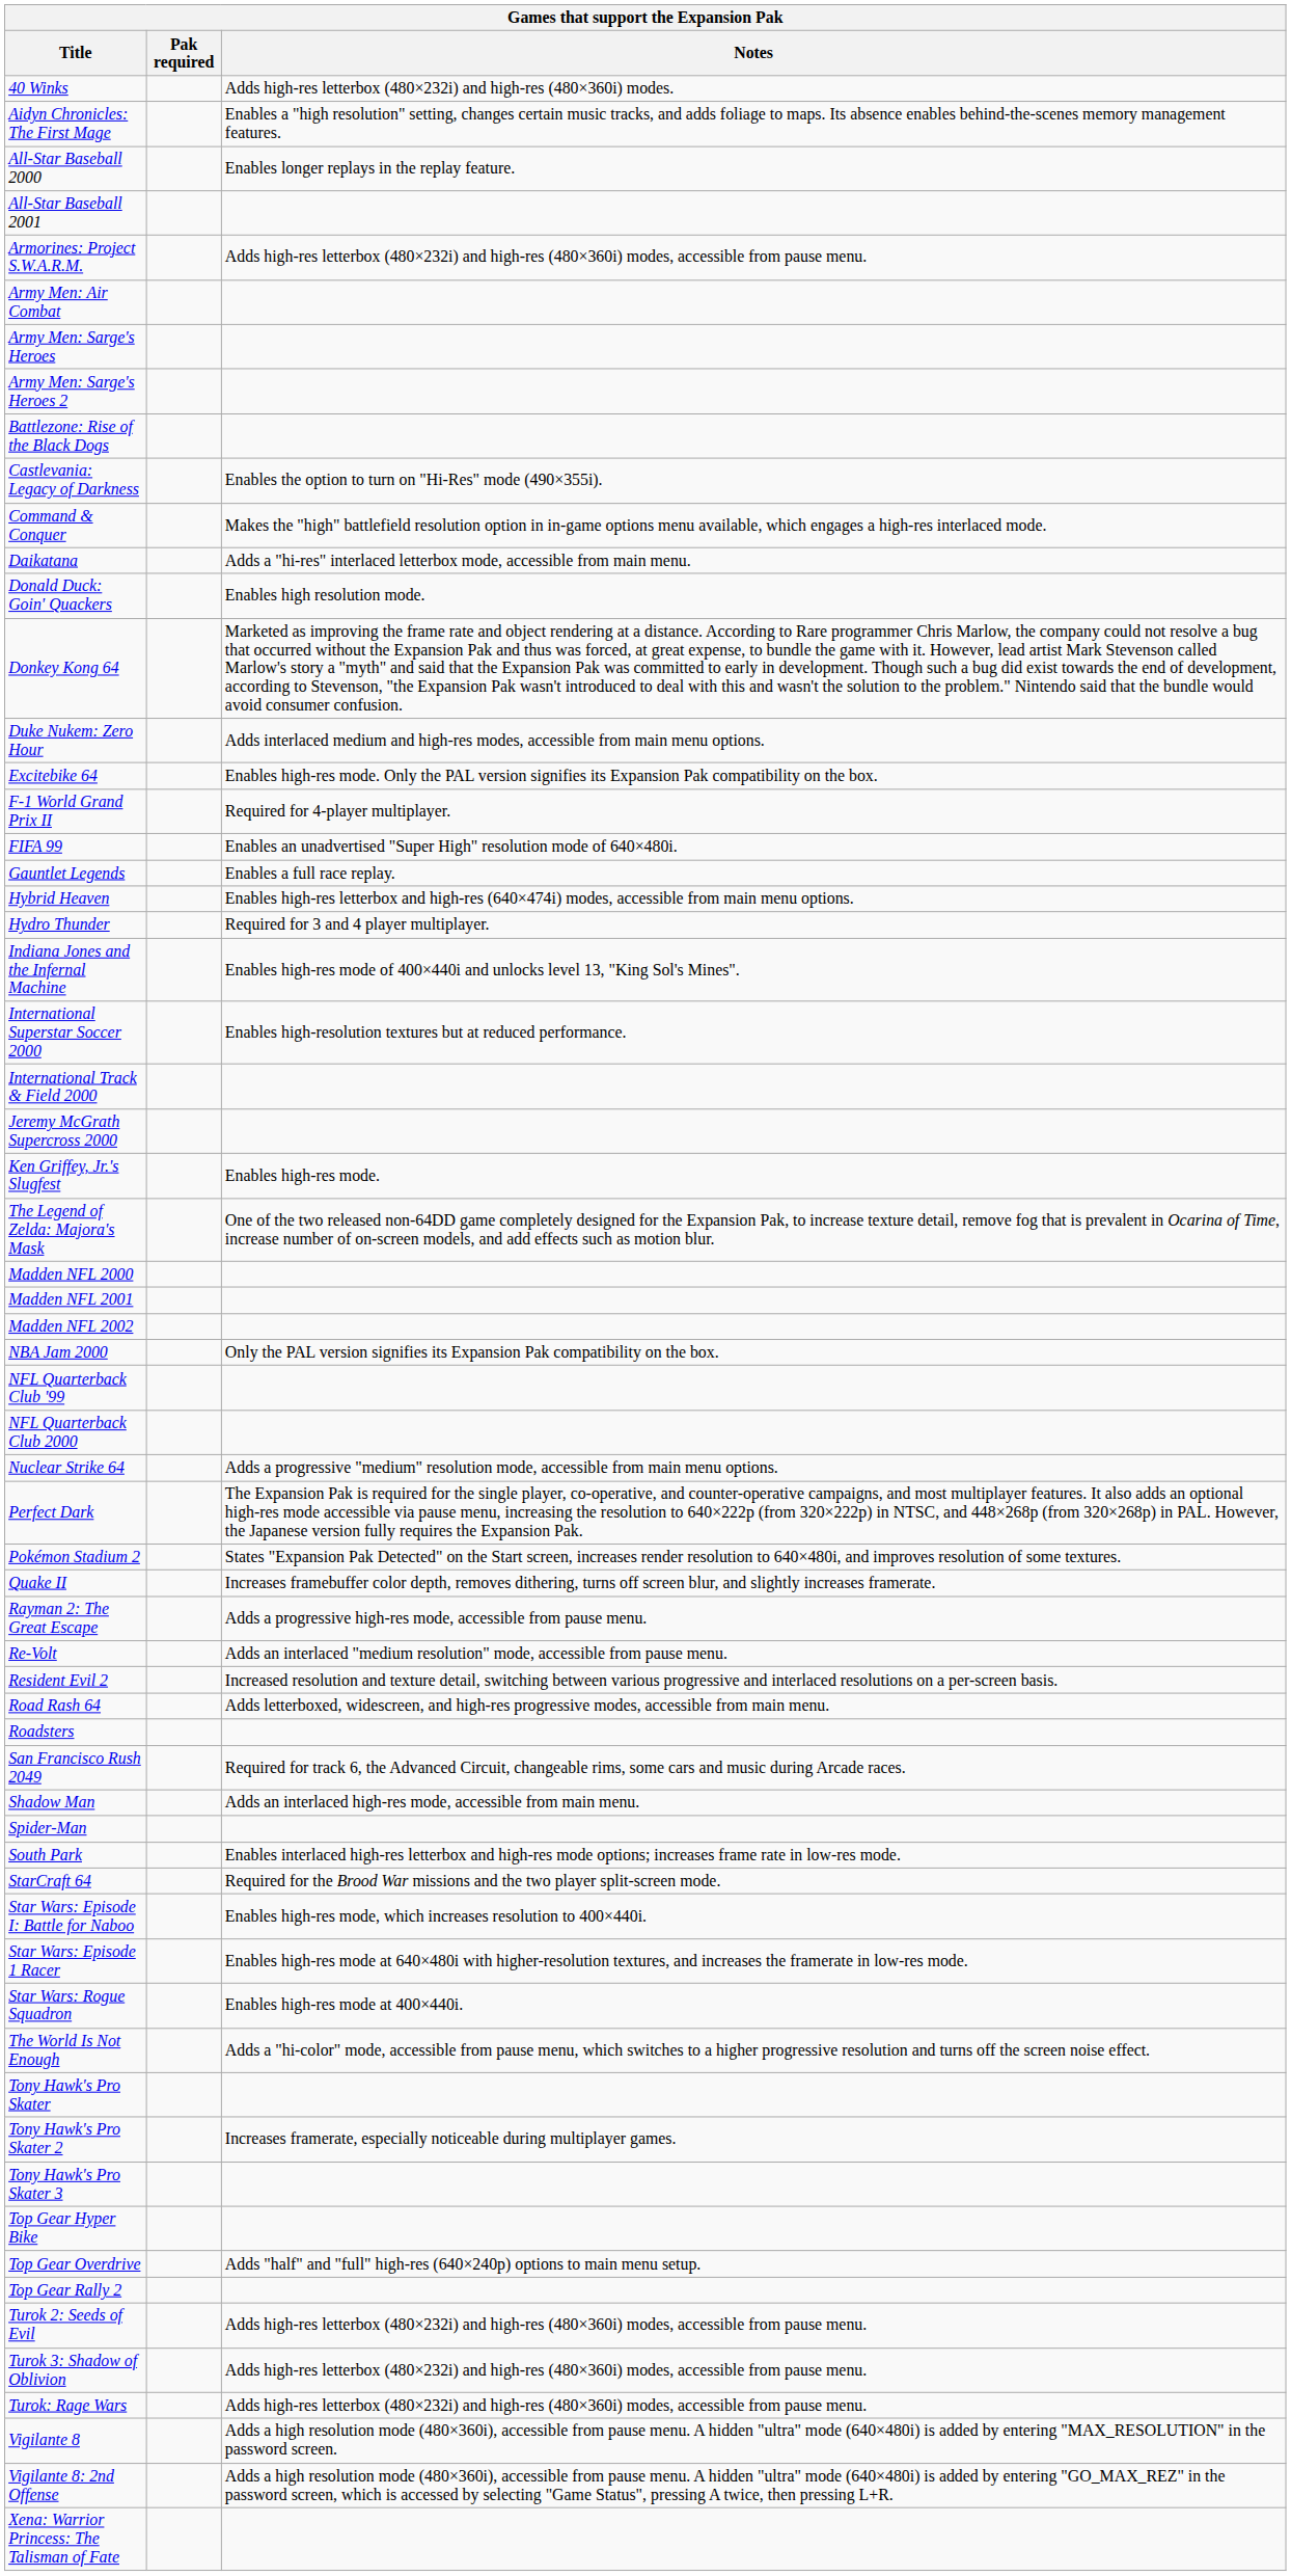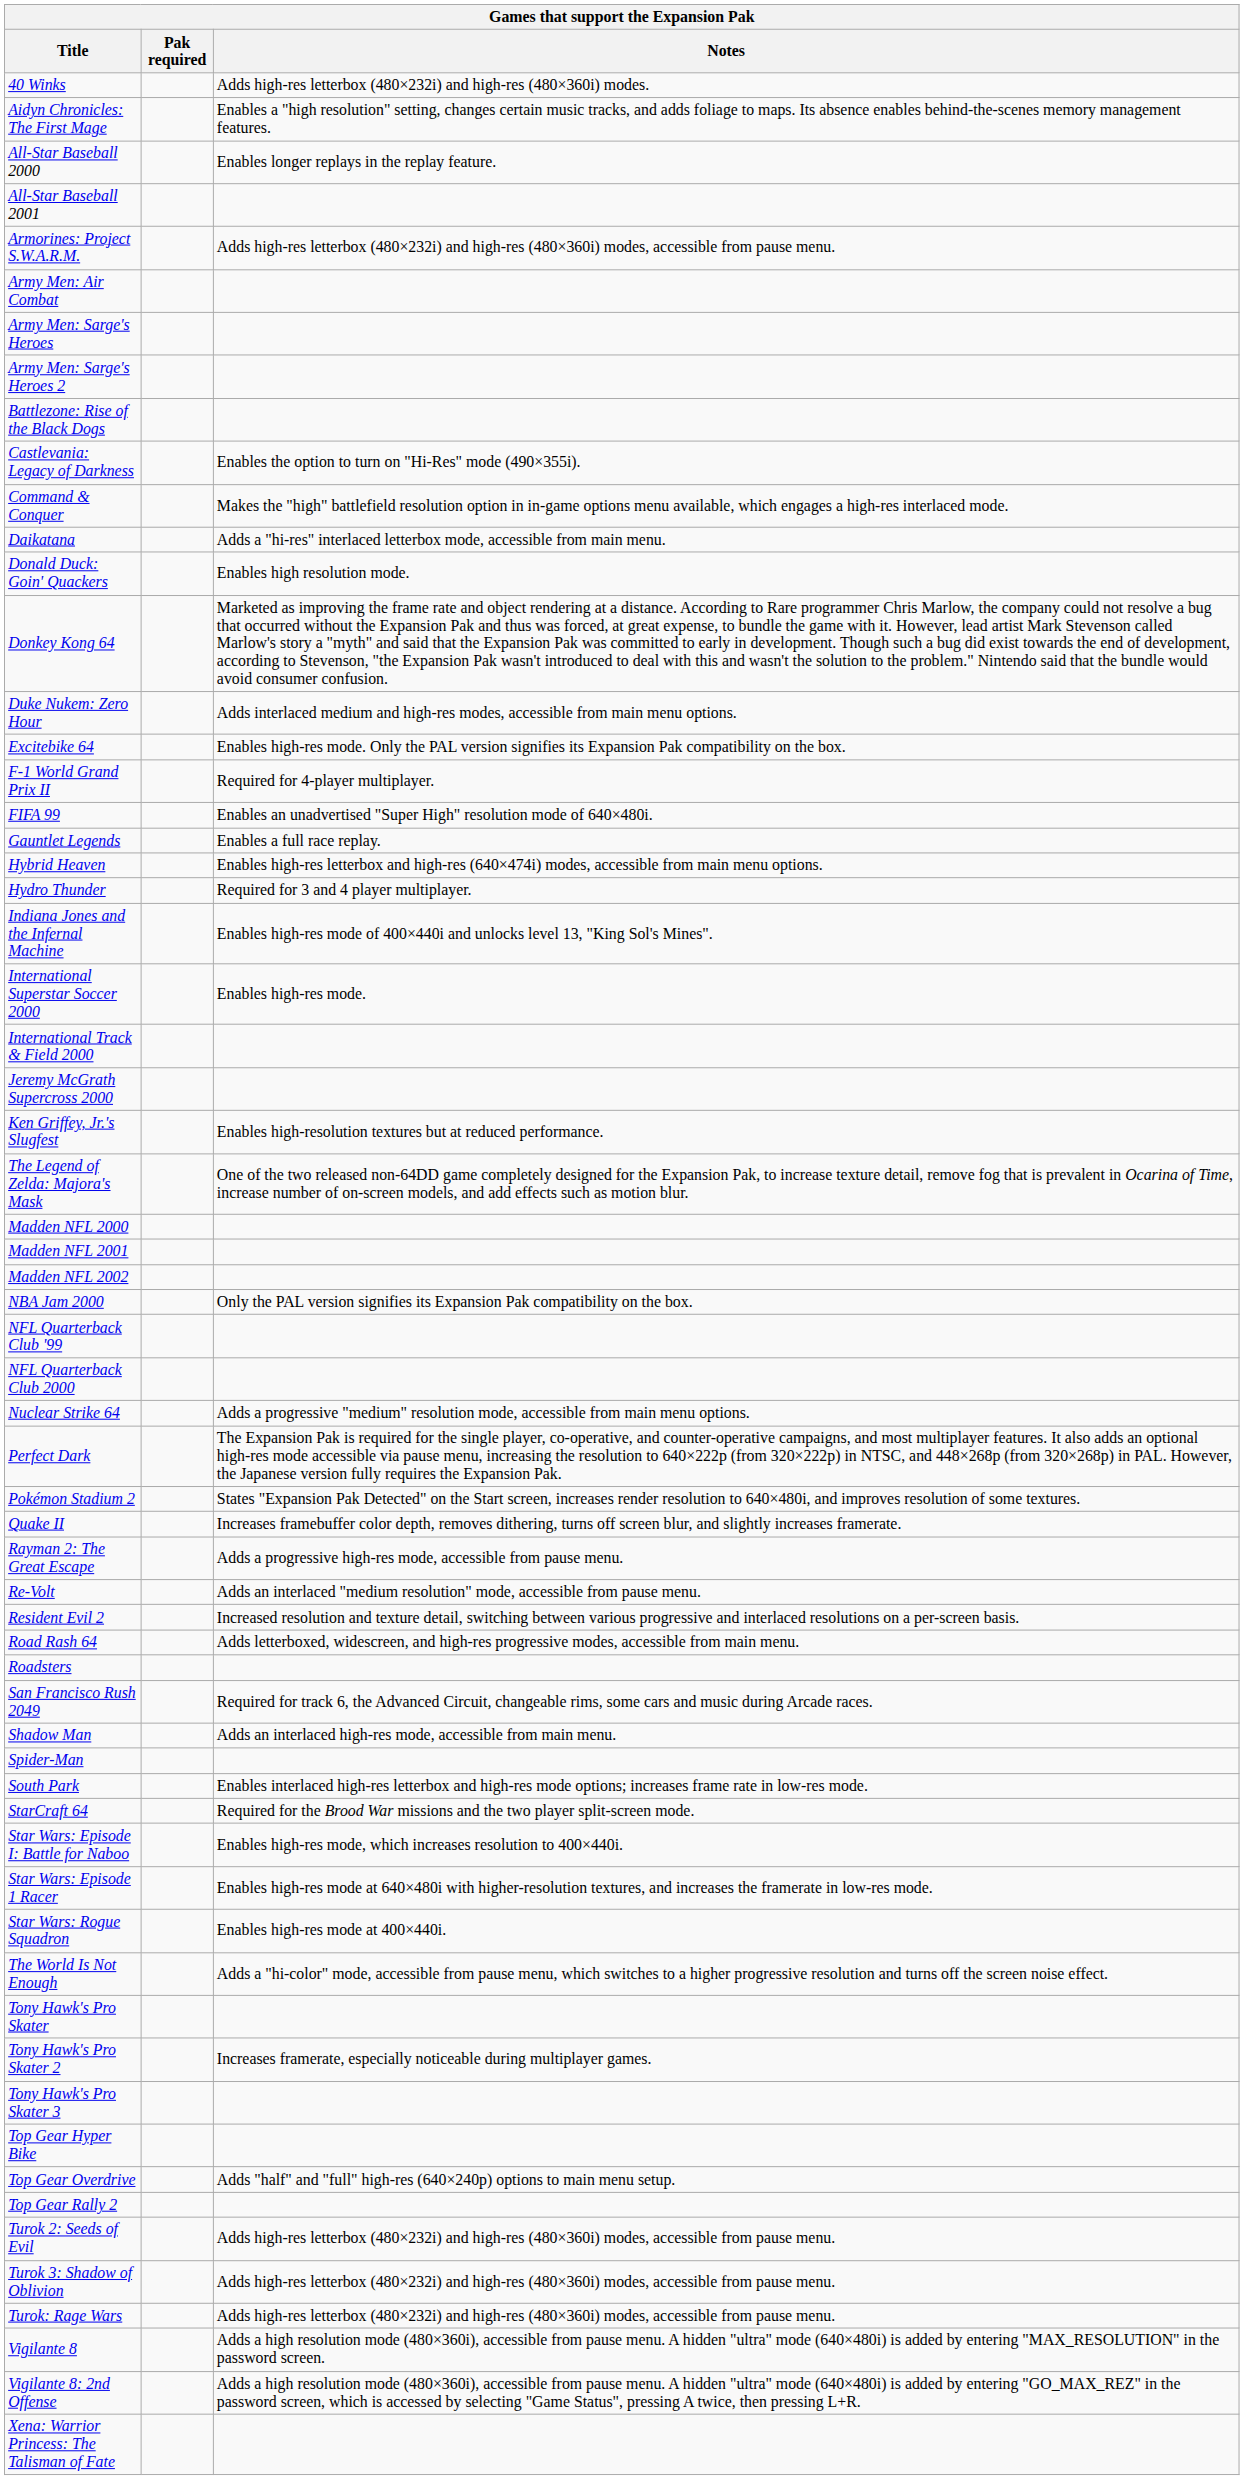 <table role="presentation" class="wikitable mw-collapsible mw-collapsed">
 <tr>
 <th colspan=3>Games that support the Expansion Pak</th>
 </tr>
 <tr>
 <th scope="col">Title</th>
 <th scope="col" class="nowrap">Pak required</th>
 <th scope="col">Notes</th>
 </tr>
 <tr>
 <td><em><a href='#'>40 Winks</a></em></td>
 <td></td>
 <td>Adds high-res letterbox (480×232i) and high-res (480×360i) modes.</td>
 </tr>
 <tr>
 <td><em><a href='#'>Aidyn Chronicles: The First Mage</a></em></td>
 <td></td>
 <td>Enables a "high resolution" setting, changes certain music tracks, and adds foliage to maps. Its absence enables behind-the-scenes memory management features.</td>
 </tr>
 <tr>
 <td><em><a href='#'>All-Star Baseball</a> 2000</em></td>
 <td></td>
 <td>Enables longer replays in the replay feature.</td>
 </tr>
 <tr>
 <td><em><a href='#'>All-Star Baseball</a> 2001</em></td>
 <td></td>
 <td></td>
 </tr>
 <tr>
 <td><em><a href='#'>Armorines: Project S.W.A.R.M.</a></em></td>
 <td></td>
 <td>Adds high-res letterbox (480×232i) and high-res (480×360i) modes, accessible from pause menu.</td>
 </tr>
 <tr>
 <td><em><a href='#'>Army Men: Air Combat</a></em></td>
 <td></td>
 <td></td>
 </tr>
 <tr>
 <td><em><a href='#'>Army Men: Sarge's Heroes</a></em></td>
 <td></td>
 <td></td>
 </tr>
 <tr>
 <td><em><a href='#'>Army Men: Sarge's Heroes 2</a></em></td>
 <td></td>
 <td></td>
 </tr>
 <tr>
 <td><em><a href='#'>Battlezone: Rise of the Black Dogs</a></em></td>
 <td></td>
 <td></td>
 </tr>
 <tr>
 <td><em><a href='#'>Castlevania: Legacy of Darkness</a></em></td>
 <td></td>
 <td>Enables the option to turn on "Hi-Res" mode (490×355i).</td>
 </tr>
 <tr>
 <td><em><a href='#'>Command & Conquer</a></em></td>
 <td></td>
 <td>Makes the "high" battlefield resolution option in in-game options menu available, which engages a high-res interlaced mode.</td>
 </tr>
 <tr>
 <td><em><a href='#'>Daikatana</a></em></td>
 <td></td>
 <td>Adds a "hi-res" interlaced letterbox mode, accessible from main menu.</td>
 </tr>
 <tr>
 <td><em><a href='#'>Donald Duck: Goin' Quackers</a></em></td>
 <td></td>
 <td>Enables high resolution mode.</td>
 </tr>
 <tr>
 <td><em><a href='#'>Donkey Kong 64</a></em></td>
 <td></td>
 <td>Marketed as improving the frame rate and object rendering at a distance. According to Rare programmer Chris Marlow, the company could not resolve a bug that occurred without the Expansion Pak and thus was forced, at great expense, to bundle the game with it. However, lead artist Mark Stevenson called Marlow's story a "myth" and said that the Expansion Pak was committed to early in development. Though such a bug did exist towards the end of development, according to Stevenson, "the Expansion Pak wasn't introduced to deal with this and wasn't the solution to the problem." Nintendo said that the bundle would avoid consumer confusion.</td>
 </tr>
 <tr>
 <td><em><a href='#'>Duke Nukem: Zero Hour</a></em></td>
 <td></td>
 <td>Adds interlaced medium and high-res modes, accessible from main menu options.</td>
 </tr>
 <tr>
 <td><em><a href='#'>Excitebike 64</a></em></td>
 <td></td>
 <td>Enables high-res mode. Only the PAL version signifies its Expansion Pak compatibility on the box.</td>
 </tr>
 <tr>
 <td><em><a href='#'>F-1 World Grand Prix II</a></em></td>
 <td></td>
 <td>Required for 4-player multiplayer.</td>
 </tr>
 <tr>
 <td><em><a href='#'>FIFA 99</a></em></td>
 <td></td>
 <td>Enables an unadvertised "Super High" resolution mode of 640×480i.</td>
 </tr>
 <tr>
 <td><em><a href='#'>Gauntlet Legends</a></em></td>
 <td></td>
 <td>Enables a full race replay.</td>
 </tr>
 <tr>
 <td><em><a href='#'>Hybrid Heaven</a></em></td>
 <td></td>
 <td>Enables high-res letterbox and high-res (640×474i) modes, accessible from main menu options.</td>
 </tr>
 <tr>
 <td><em><a href='#'>Hydro Thunder</a></em></td>
 <td></td>
 <td>Required for 3 and 4 player multiplayer.</td>
 </tr>
 <tr>
 <td><em><a href='#'>Indiana Jones and the Infernal Machine</a></em></td>
 <td></td>
 <td>Enables high-res mode of 400×440i and unlocks level 13, "King Sol's Mines".</td>
 </tr>
 <tr>
 <td><em><a href='#'>International Superstar Soccer 2000</a></em></td>
 <td></td>
-<td>Enables high-resolution textures but at reduced performance.</td>
+<td>Enables high-res mode.</td>
 </tr>
 <tr>
 <td><em><a href='#'>International Track & Field 2000</a></em></td>
 <td></td>
 <td></td>
 </tr>
 <tr>
 <td><em><a href='#'>Jeremy McGrath Supercross 2000</a></em></td>
 <td></td>
 <td></td>
 </tr>
 <tr>
 <td><em><a href='#'>Ken Griffey, Jr.'s Slugfest</a></em></td>
 <td></td>
-<td>Enables high-res mode.</td>
+<td>Enables high-resolution textures but at reduced performance.</td>
 </tr>
 <tr>
 <td><em><a href='#'>The Legend of Zelda: Majora's Mask</a></em></td>
 <td></td>
 <td>One of the two released non-64DD game completely designed for the Expansion Pak, to increase texture detail, remove fog that is prevalent in <em>Ocarina of Time</em>, increase number of on-screen models, and add effects such as motion blur.</td>
 </tr>
 <tr>
 <td><em><a href='#'>Madden NFL 2000</a></em></td>
 <td></td>
 <td></td>
 </tr>
 <tr>
 <td><em><a href='#'>Madden NFL 2001</a></em></td>
 <td></td>
 <td></td>
 </tr>
 <tr>
 <td><em><a href='#'>Madden NFL 2002</a></em></td>
 <td></td>
 <td></td>
 </tr>
 <tr>
 <td><em><a href='#'>NBA Jam 2000</a></em></td>
 <td></td>
 <td>Only the PAL version signifies its Expansion Pak compatibility on the box.</td>
 </tr>
 <tr>
 <td><em><a href='#'>NFL Quarterback Club '99</a></em></td>
 <td></td>
 <td></td>
 </tr>
 <tr>
 <td><em><a href='#'>NFL Quarterback Club 2000</a></em></td>
 <td></td>
 <td></td>
 </tr>
 <tr>
 <td><em><a href='#'>Nuclear Strike 64</a></em></td>
 <td></td>
 <td>Adds a progressive "medium" resolution mode, accessible from main menu options.</td>
 </tr>
 <tr>
 <td><em><a href='#'>Perfect Dark</a></em></td>
 <td></td>
 <td>The Expansion Pak is required for the single player, co-operative, and counter-operative campaigns, and most multiplayer features. It also adds an optional high-res mode accessible via pause menu, increasing the resolution to 640×222p (from 320×222p) in NTSC, and 448×268p (from 320×268p) in PAL. However, the Japanese version fully requires the Expansion Pak.</td>
 </tr>
 <tr>
 <td><em><a href='#'>Pokémon Stadium 2</a></em></td>
 <td></td>
 <td>States "Expansion Pak Detected" on the Start screen, increases render resolution to 640×480i, and improves resolution of some textures.</td>
 </tr>
 <tr>
 <td><em><a href='#'>Quake II</a></em></td>
 <td></td>
 <td>Increases framebuffer color depth, removes dithering, turns off screen blur, and slightly increases framerate.</td>
 </tr>
 <tr>
 <td><em><a href='#'>Rayman 2: The Great Escape</a></em></td>
 <td></td>
 <td>Adds a progressive high-res mode, accessible from pause menu.</td>
 </tr>
 <tr>
 <td><em><a href='#'>Re-Volt</a></em></td>
 <td></td>
 <td>Adds an interlaced "medium resolution" mode, accessible from pause menu.</td>
 </tr>
 <tr>
 <td><em><a href='#'>Resident Evil 2</a></em></td>
 <td></td>
 <td>Increased resolution and texture detail, switching between various progressive and interlaced resolutions on a per-screen basis.</td>
 </tr>
 <tr>
 <td><em><a href='#'>Road Rash 64</a></em></td>
 <td></td>
 <td>Adds letterboxed, widescreen, and high-res progressive modes, accessible from main menu.</td>
 </tr>
 <tr>
 <td><em><a href='#'>Roadsters</a></em></td>
 <td></td>
 <td></td>
 </tr>
 <tr>
 <td><em><a href='#'>San Francisco Rush 2049</a></em></td>
 <td></td>
 <td>Required for track 6, the Advanced Circuit, changeable rims, some cars and music during Arcade races.</td>
 </tr>
 <tr>
 <td><em><a href='#'>Shadow Man</a></em></td>
 <td></td>
 <td>Adds an interlaced high-res mode, accessible from main menu.</td>
 </tr>
 <tr>
 <td><em><a href='#'>Spider-Man</a></em></td>
 <td></td>
 <td></td>
 </tr>
 <tr>
 <td><em><a href='#'>South Park</a></em></td>
 <td></td>
 <td>Enables interlaced high-res letterbox and high-res mode options; increases frame rate in low-res mode.</td>
 </tr>
 <tr>
 <td><em><a href='#'>StarCraft 64</a></em></td>
 <td></td>
 <td>Required for the <em>Brood War</em> missions and the two player split-screen mode.</td>
 </tr>
 <tr>
 <td><em><a href='#'>Star Wars: Episode I: Battle for Naboo</a></em></td>
 <td></td>
 <td>Enables high-res mode, which increases resolution to 400×440i.</td>
 </tr>
 <tr>
 <td><em><a href='#'>Star Wars: Episode 1 Racer</a></em></td>
 <td></td>
 <td>Enables high-res mode at 640×480i with higher-resolution textures, and increases the framerate in low-res mode.</td>
 </tr>
 <tr>
 <td><em><a href='#'>Star Wars: Rogue Squadron</a></em></td>
 <td></td>
 <td>Enables high-res mode at 400×440i.</td>
 </tr>
 <tr>
 <td><em><a href='#'>The World Is Not Enough</a></em></td>
 <td></td>
 <td>Adds a "hi-color" mode, accessible from pause menu, which switches to a higher progressive resolution and turns off the screen noise effect.</td>
 </tr>
 <tr>
 <td><em><a href='#'>Tony Hawk's Pro Skater</a></em></td>
 <td></td>
 <td></td>
 </tr>
 <tr>
 <td><em><a href='#'>Tony Hawk's Pro Skater 2</a></em></td>
 <td></td>
 <td>Increases framerate, especially noticeable during multiplayer games.</td>
 </tr>
 <tr>
 <td><em><a href='#'>Tony Hawk's Pro Skater 3</a></em></td>
 <td></td>
 <td></td>
 </tr>
 <tr>
 <td><em><a href='#'>Top Gear Hyper Bike</a></em></td>
 <td></td>
 <td></td>
 </tr>
 <tr>
 <td><em><a href='#'>Top Gear Overdrive</a></em></td>
 <td></td>
 <td>Adds "half" and "full" high-res (640×240p) options to main menu setup.</td>
 </tr>
 <tr>
 <td><em><a href='#'>Top Gear Rally 2</a></em></td>
 <td></td>
 <td></td>
 </tr>
 <tr>
 <td><em><a href='#'>Turok 2: Seeds of Evil</a></em></td>
 <td></td>
 <td>Adds high-res letterbox (480×232i) and high-res (480×360i) modes, accessible from pause menu.</td>
 </tr>
 <tr>
 <td><em><a href='#'>Turok 3: Shadow of Oblivion</a></em></td>
 <td></td>
 <td>Adds high-res letterbox (480×232i) and high-res (480×360i) modes, accessible from pause menu.</td>
 </tr>
 <tr>
 <td><em><a href='#'>Turok: Rage Wars</a></em></td>
 <td></td>
 <td>Adds high-res letterbox (480×232i) and high-res (480×360i) modes, accessible from pause menu.</td>
 </tr>
 <tr>
 <td><em><a href='#'>Vigilante 8</a></em></td>
 <td></td>
 <td>Adds a high resolution mode (480×360i), accessible from pause menu. A hidden "ultra" mode (640×480i) is added by entering "MAX_RESOLUTION" in the password screen.</td>
 </tr>
 <tr>
 <td><em><a href='#'>Vigilante 8: 2nd Offense</a></em></td>
 <td></td>
 <td>Adds a high resolution mode (480×360i), accessible from pause menu. A hidden "ultra" mode (640×480i) is added by entering "GO_MAX_REZ" in the password screen, which is accessed by selecting "Game Status", pressing A twice, then pressing L+R.</td>
 </tr>
 <tr>
 <td><em><a href='#'>Xena: Warrior Princess: The Talisman of Fate</a></em></td>
 <td></td>
 <td></td>
 </tr>
 </table>
